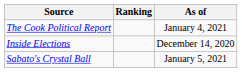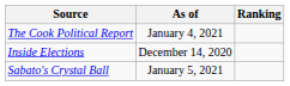 <table class="wikitable" style="text-align:center">
 <tr>
 <th>Source</th>
+<th>As of</th>
 <th>Ranking</th>
-<th>As of</th>
 </tr>
 <tr>
 <td align=left><em><a href='#'>The Cook Political Report</a></em></td>
+<td>January 4, 2021</td>
 <td></td>
-<td>January 4, 2021</td>
 </tr>
 <tr>
 <td align=left><em><a href='#'>Inside Elections</a></em></td>
+<td>December 14, 2020</td>
 <td></td>
-<td>December 14, 2020</td>
 </tr>
 <tr>
 <td align=left><em><a href='#'>Sabato's Crystal Ball</a></em></td>
+<td>January 5, 2021</td>
 <td></td>
-<td>January 5, 2021</td>
 </tr>
 </table>
